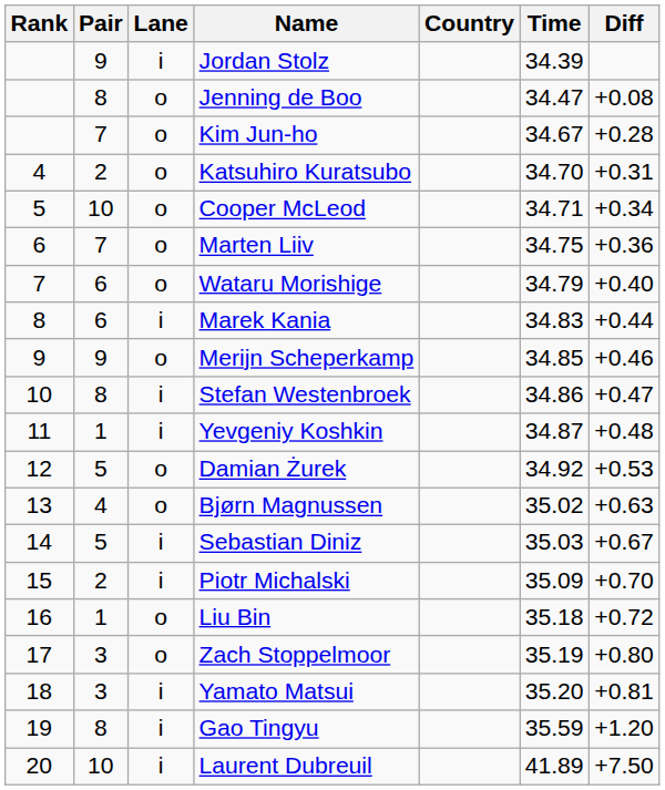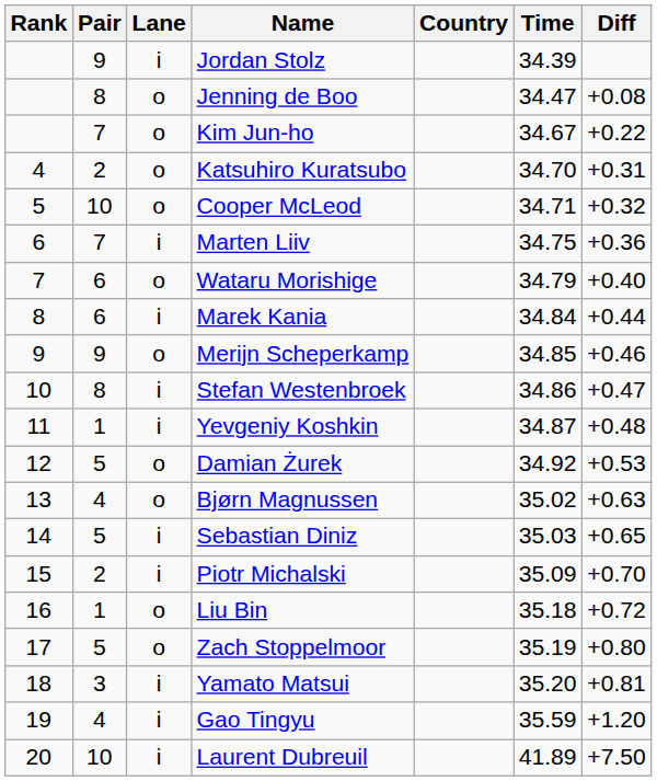 <table class="wikitable sortable" style="text-align:center">
 <tr>
 <th>Rank</th>
 <th>Pair</th>
 <th>Lane</th>
 <th>Name</th>
 <th>Country</th>
 <th>Time</th>
 <th>Diff</th>
 </tr>
 <tr>
 <td></td>
 <td>9</td>
 <td>i</td>
 <td align=left><a href='#'>Jordan Stolz</a></td>
 <td align=left></td>
 <td>34.39</td>
 <td></td>
 </tr>
 <tr>
 <td></td>
 <td>8</td>
 <td>o</td>
 <td align=left><a href='#'>Jenning de Boo</a></td>
 <td align=left></td>
 <td>34.47</td>
 <td>+0.08</td>
 </tr>
 <tr>
 <td></td>
 <td>7</td>
 <td>o</td>
 <td align=left><a href='#'>Kim Jun-ho</a></td>
 <td align=left></td>
 <td>34.67</td>
-<td>+0.28</td>
+<td>+0.22</td>
 </tr>
 <tr>
 <td>4</td>
 <td>2</td>
 <td>o</td>
 <td align=left><a href='#'>Katsuhiro Kuratsubo</a></td>
 <td align=left></td>
 <td>34.70</td>
 <td>+0.31</td>
 </tr>
 <tr>
 <td>5</td>
 <td>10</td>
 <td>o</td>
 <td align=left><a href='#'>Cooper McLeod</a></td>
 <td align=left></td>
 <td>34.71</td>
-<td>+0.34</td>
+<td>+0.32</td>
 </tr>
 <tr>
 <td>6</td>
 <td>7</td>
-<td>o</td>
+<td>i</td>
 <td align=left><a href='#'>Marten Liiv</a></td>
 <td align=left></td>
 <td>34.75</td>
 <td>+0.36</td>
 </tr>
 <tr>
 <td>7</td>
 <td>6</td>
 <td>o</td>
 <td align=left><a href='#'>Wataru Morishige</a></td>
 <td align=left></td>
 <td>34.79</td>
 <td>+0.40</td>
 </tr>
 <tr>
 <td>8</td>
 <td>6</td>
 <td>i</td>
 <td align=left><a href='#'>Marek Kania</a></td>
 <td align=left></td>
-<td>34.83</td>
+<td>34.84</td>
 <td>+0.44</td>
 </tr>
 <tr>
 <td>9</td>
 <td>9</td>
 <td>o</td>
 <td align=left><a href='#'>Merijn Scheperkamp</a></td>
 <td align=left></td>
 <td>34.85</td>
 <td>+0.46</td>
 </tr>
 <tr>
 <td>10</td>
 <td>8</td>
 <td>i</td>
 <td align=left><a href='#'>Stefan Westenbroek</a></td>
 <td align=left></td>
 <td>34.86</td>
 <td>+0.47</td>
 </tr>
 <tr>
 <td>11</td>
 <td>1</td>
 <td>i</td>
 <td align=left><a href='#'>Yevgeniy Koshkin</a></td>
 <td align=left></td>
 <td>34.87</td>
 <td>+0.48</td>
 </tr>
 <tr>
 <td>12</td>
 <td>5</td>
 <td>o</td>
 <td align=left><a href='#'>Damian Żurek</a></td>
 <td align=left></td>
 <td>34.92</td>
 <td>+0.53</td>
 </tr>
 <tr>
 <td>13</td>
 <td>4</td>
 <td>o</td>
 <td align=left><a href='#'>Bjørn Magnussen</a></td>
 <td align=left></td>
 <td>35.02</td>
 <td>+0.63</td>
 </tr>
 <tr>
 <td>14</td>
 <td>5</td>
 <td>i</td>
 <td align=left><a href='#'>Sebastian Diniz</a></td>
 <td align=left></td>
 <td>35.03</td>
-<td>+0.67</td>
+<td>+0.65</td>
 </tr>
 <tr>
 <td>15</td>
 <td>2</td>
 <td>i</td>
 <td align=left><a href='#'>Piotr Michalski</a></td>
 <td align=left></td>
 <td>35.09</td>
 <td>+0.70</td>
 </tr>
 <tr>
 <td>16</td>
 <td>1</td>
 <td>o</td>
 <td align=left><a href='#'>Liu Bin</a></td>
 <td align=left></td>
 <td>35.18</td>
 <td>+0.72</td>
 </tr>
 <tr>
 <td>17</td>
-<td>3</td>
+<td>5</td>
 <td>o</td>
 <td align=left><a href='#'>Zach Stoppelmoor</a></td>
 <td align=left></td>
 <td>35.19</td>
 <td>+0.80</td>
 </tr>
 <tr>
 <td>18</td>
 <td>3</td>
 <td>i</td>
 <td align=left><a href='#'>Yamato Matsui</a></td>
 <td align=left></td>
 <td>35.20</td>
 <td>+0.81</td>
 </tr>
 <tr>
 <td>19</td>
-<td>8</td>
+<td>4</td>
 <td>i</td>
 <td align=left><a href='#'>Gao Tingyu</a></td>
 <td align=left></td>
 <td>35.59</td>
 <td>+1.20</td>
 </tr>
 <tr>
 <td>20</td>
 <td>10</td>
 <td>i</td>
 <td align=left><a href='#'>Laurent Dubreuil</a></td>
 <td align=left></td>
 <td>41.89</td>
 <td>+7.50</td>
 </tr>
 </table>
